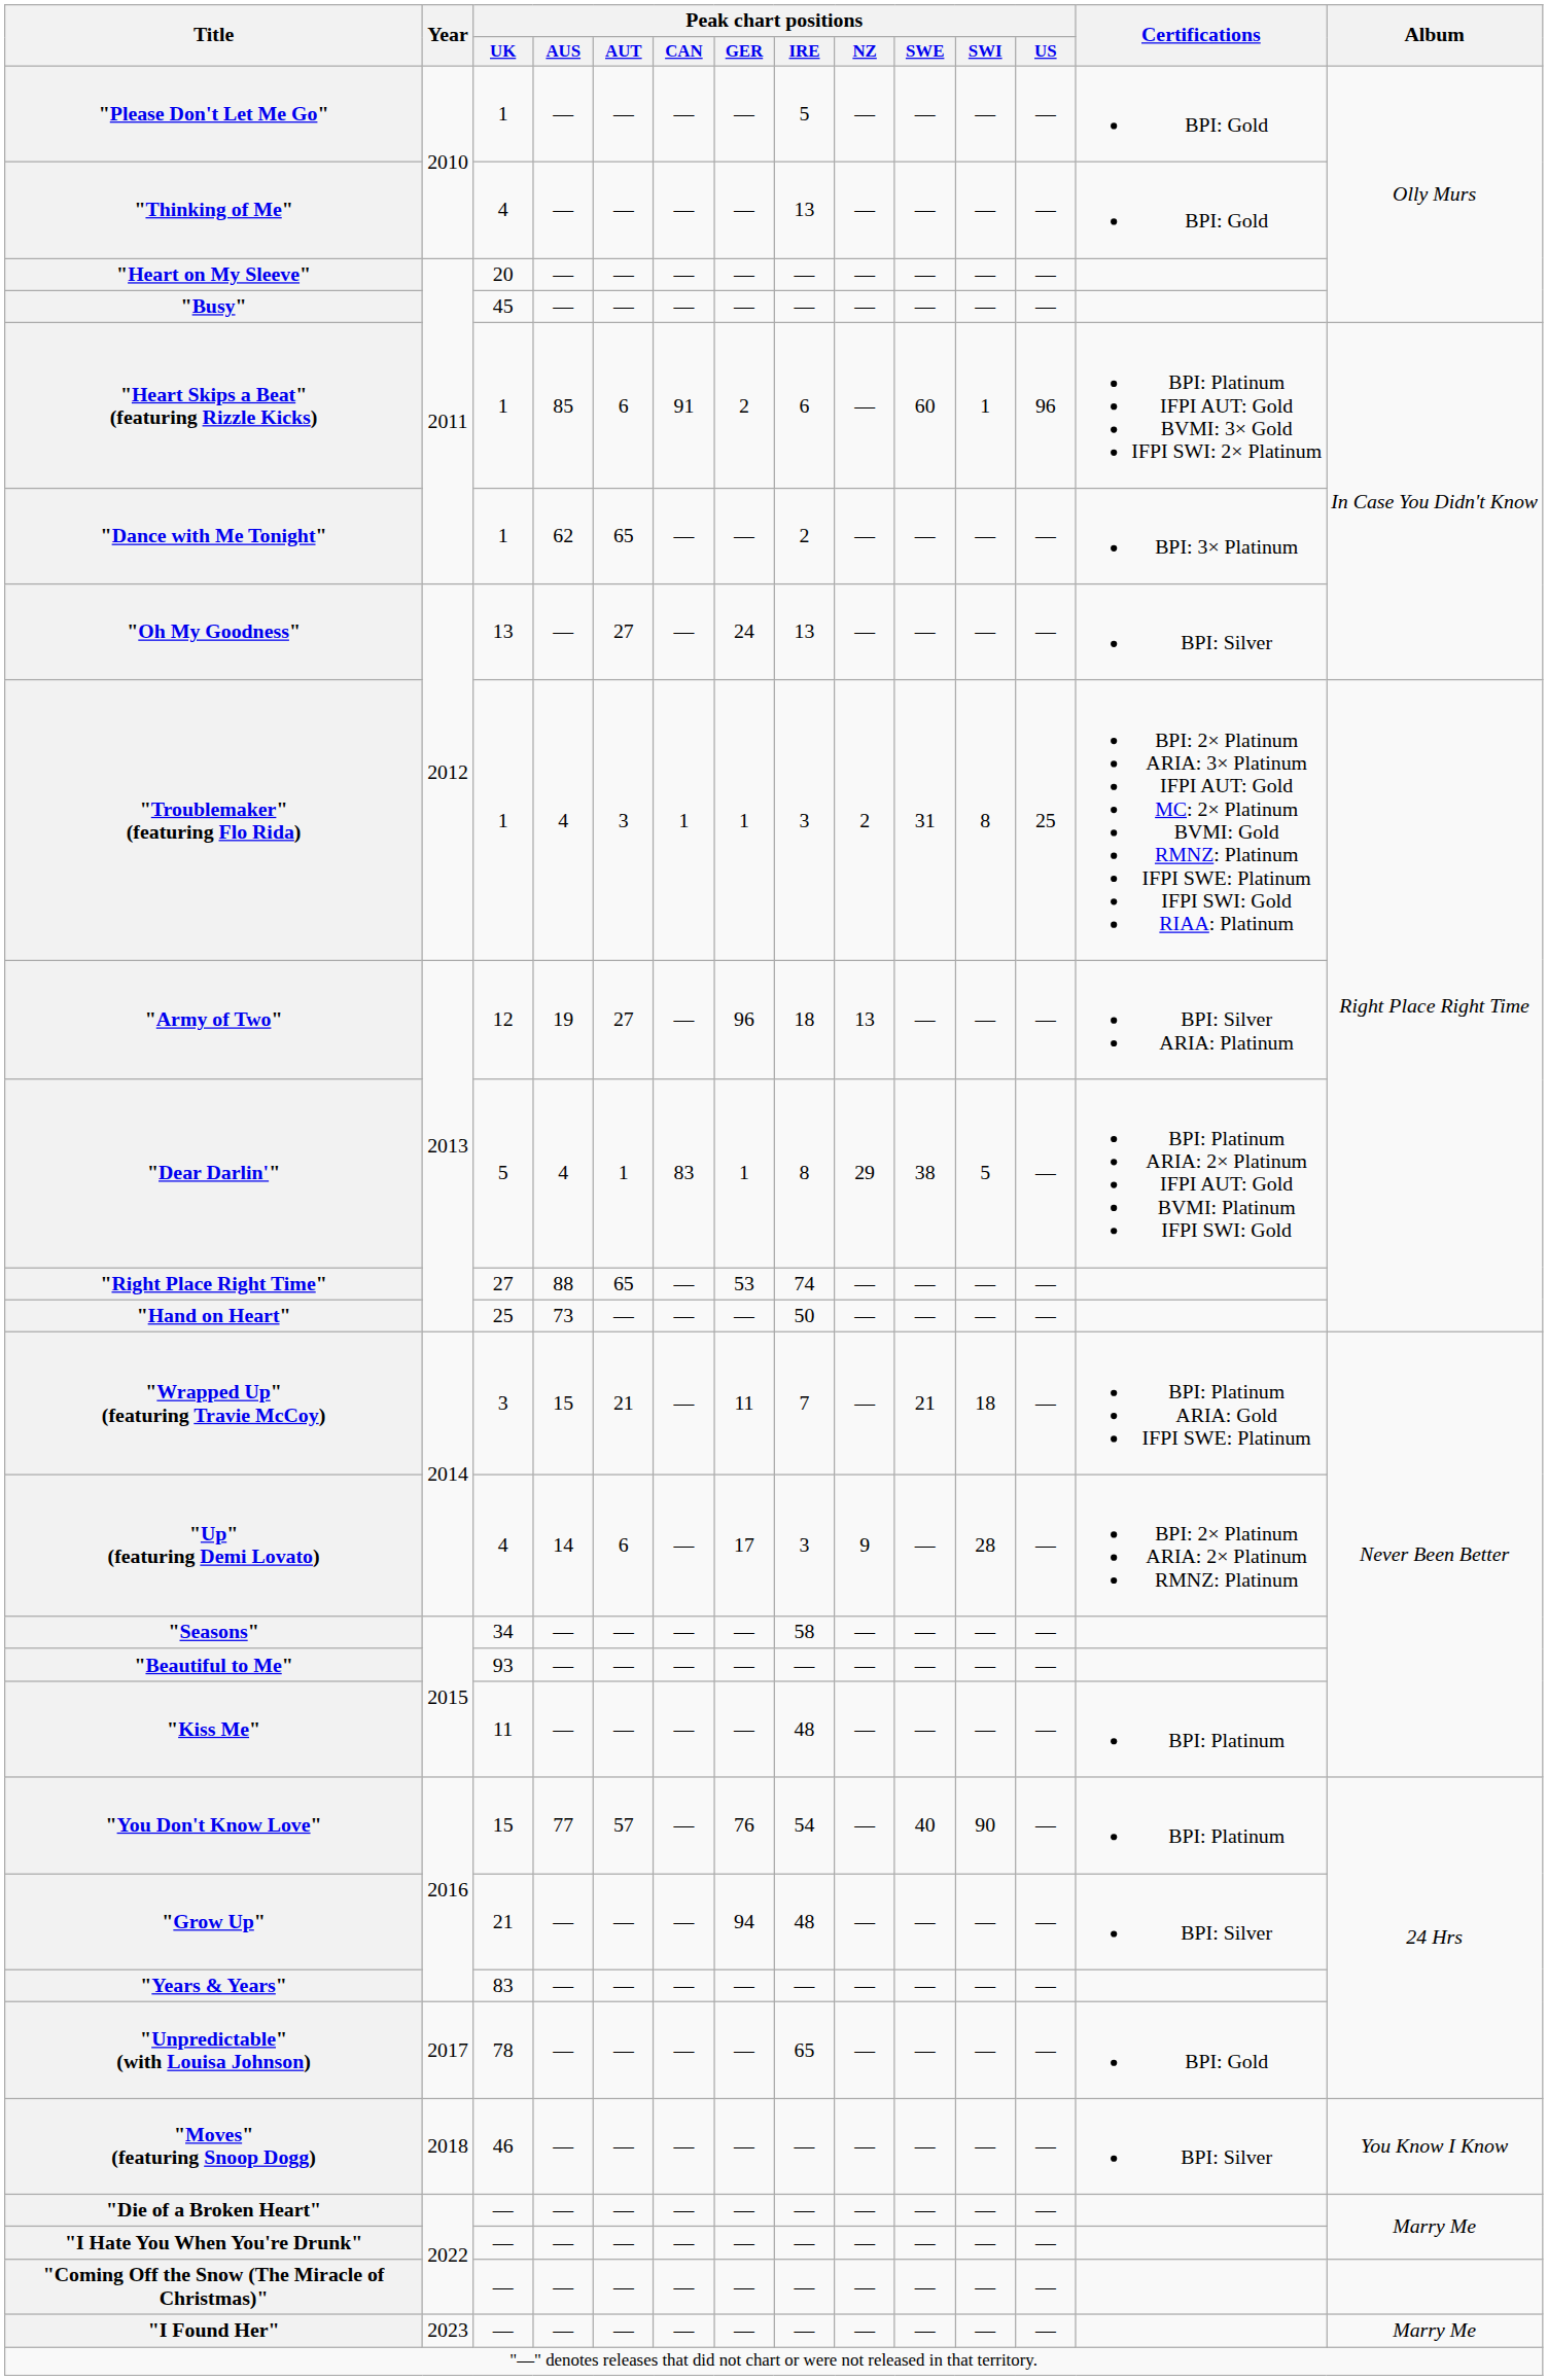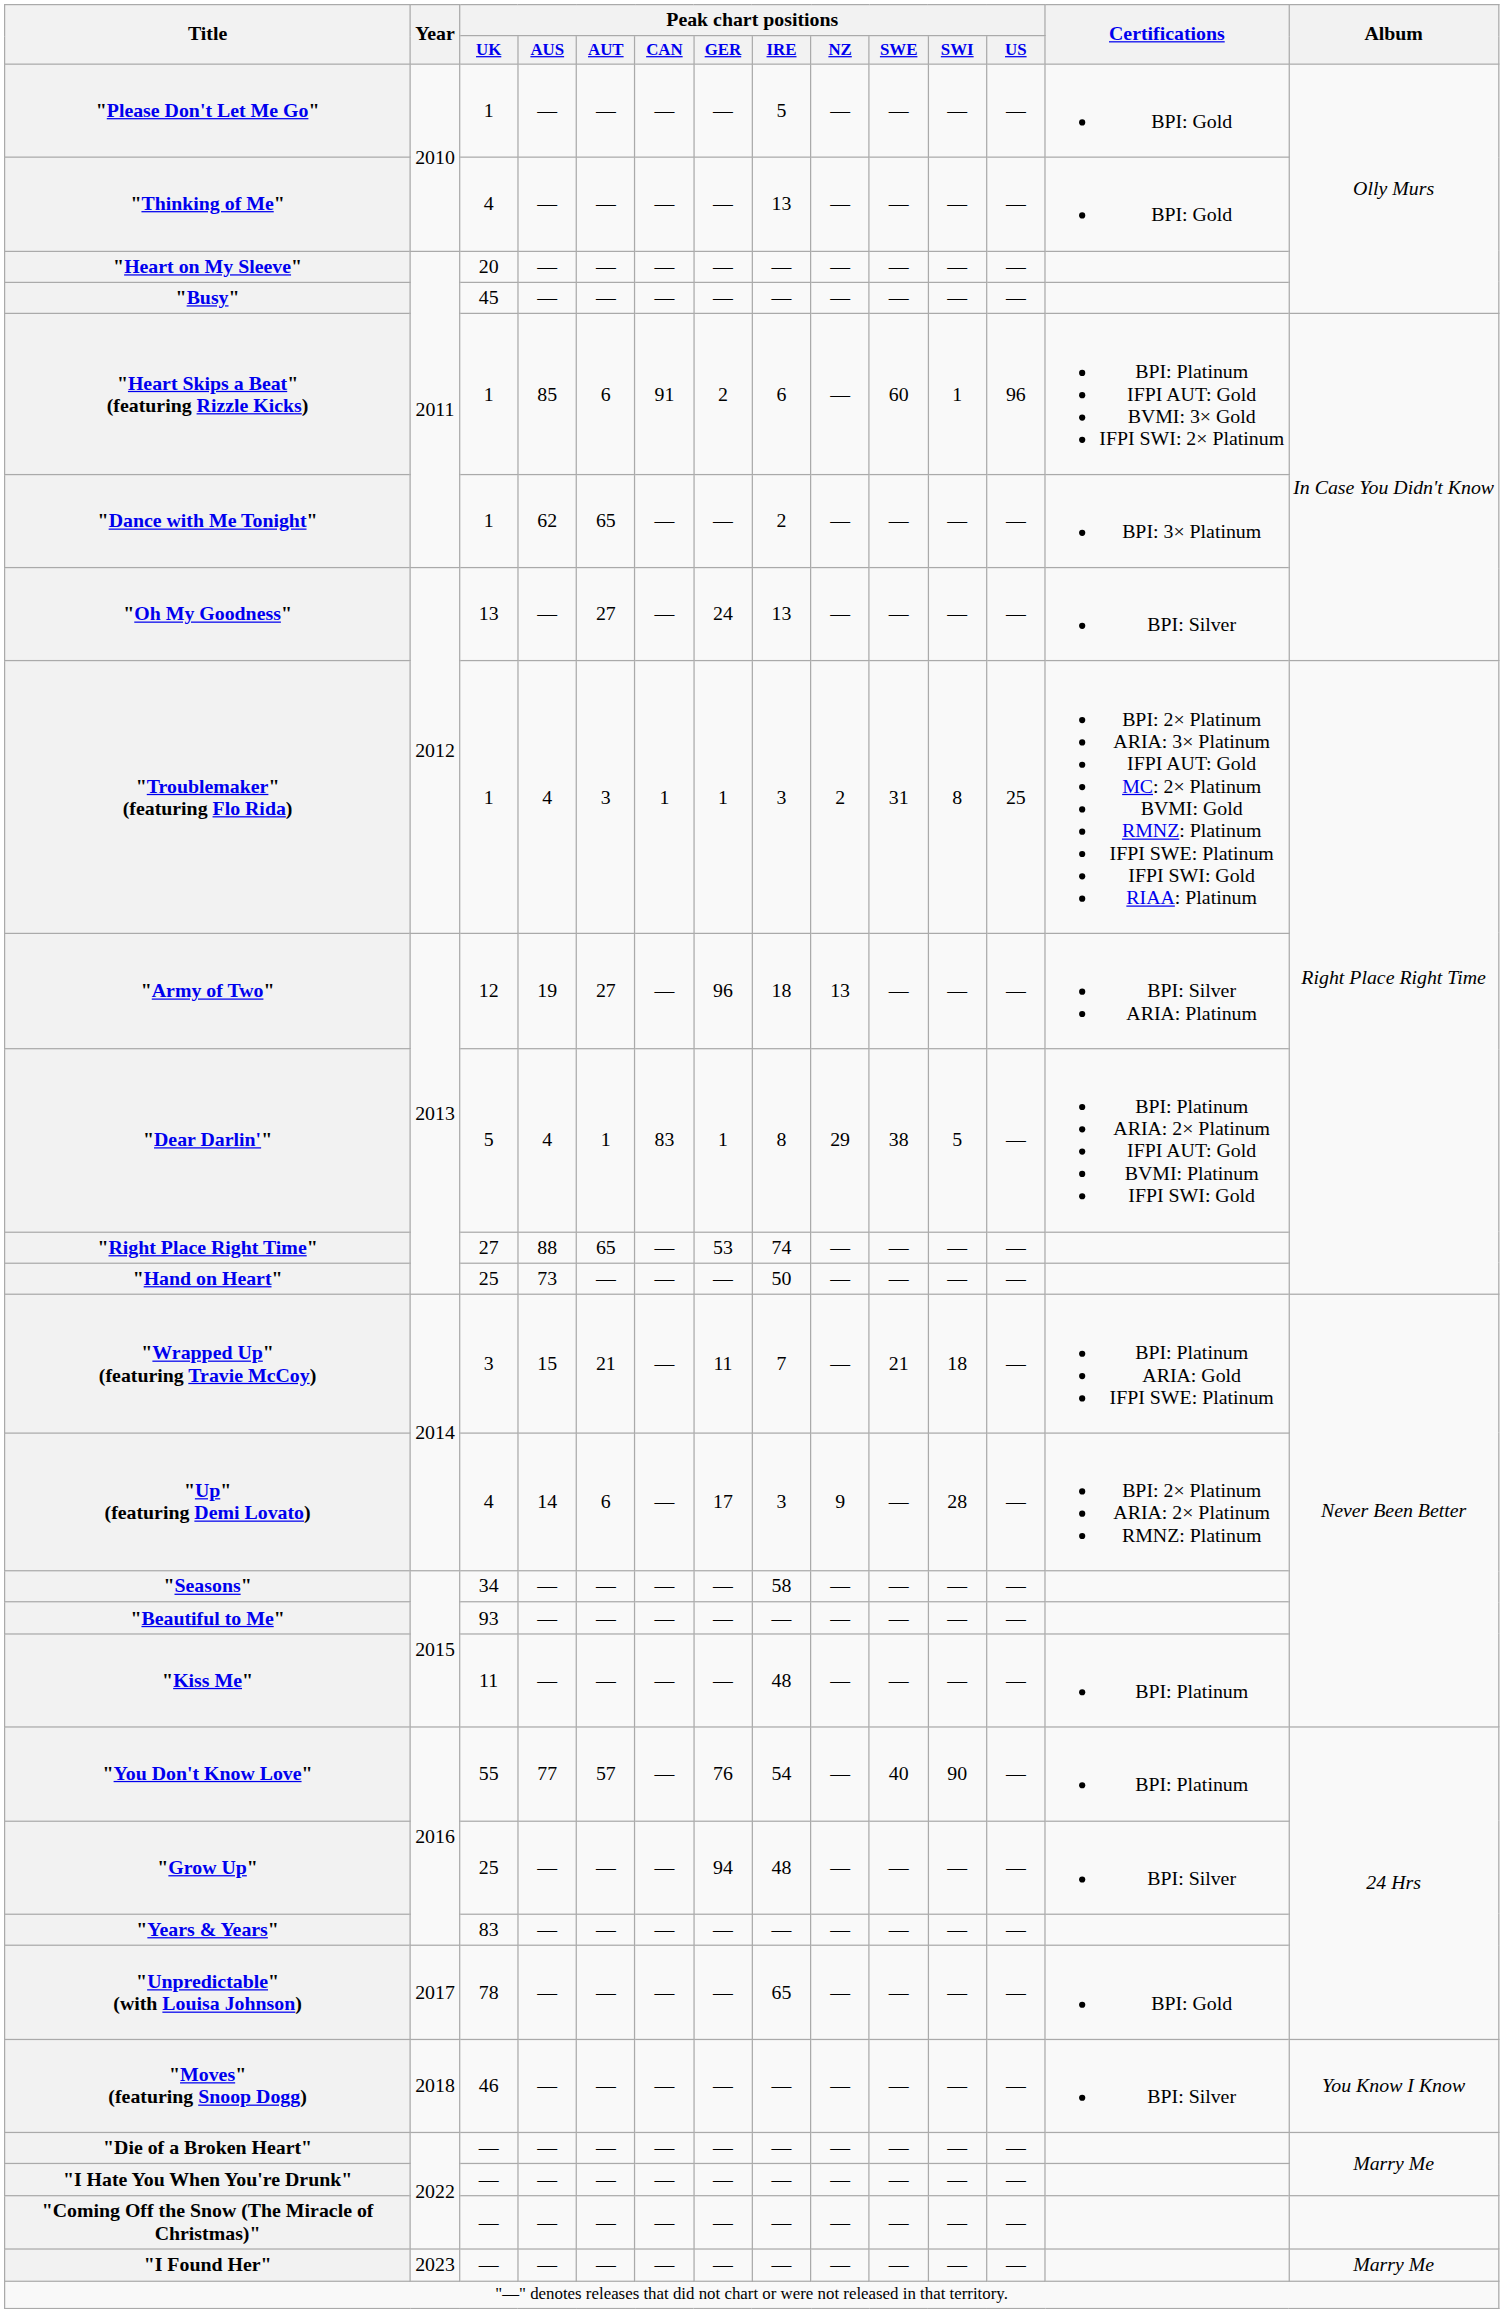 <table class="wikitable plainrowheaders" style="text-align:center;" border="1">
 <tr>
 <th scope="col" rowspan="2" style="width:20em;">Title</th>
 <th scope="col" rowspan="2" style="width:1em;">Year</th>
 <th scope="col" colspan="10">Peak chart positions</th>
 <th scope="col" rowspan="2"><a href='#'>Certifications</a></th>
 <th scope="col" rowspan="2">Album</th>
 </tr>
 <tr>
 <th scope="col" style="width:3em;font-size:85%;"><a href='#'>UK</a><br></th>
 <th scope="col" style="width:3em;font-size:85%;"><a href='#'>AUS</a><br></th>
 <th scope="col" style="width:3em;font-size:85%;"><a href='#'>AUT</a><br></th>
 <th scope="col" style="width:3em;font-size:85%;"><a href='#'>CAN</a><br></th>
 <th scope="col" style="width:3em;font-size:85%;"><a href='#'>GER</a><br></th>
 <th scope="col" style="width:3em;font-size:85%;"><a href='#'>IRE</a><br></th>
 <th scope="col" style="width:3em;font-size:85%;"><a href='#'>NZ</a><br></th>
 <th scope="col" style="width:3em;font-size:85%;"><a href='#'>SWE</a><br></th>
 <th scope="col" style="width:3em;font-size:85%;"><a href='#'>SWI</a><br></th>
 <th scope="col" style="width:3em;font-size:85%;"><a href='#'>US</a><br></th>
 </tr>
 <tr>
 <th scope="row">"<a href='#'>Please Don't Let Me Go</a>"</th>
 <td rowspan="2">2010</td>
 <td>1</td>
 <td>—</td>
 <td>—</td>
 <td>—</td>
 <td>—</td>
 <td>5</td>
 <td>—</td>
 <td>—</td>
 <td>—</td>
 <td>—</td>
 <td><br><ul><li>BPI: Gold</li></ul></td>
 <td rowspan="4"><em>Olly Murs</em></td>
 </tr>
 <tr>
 <th scope="row">"<a href='#'>Thinking of Me</a>"</th>
 <td>4</td>
 <td>—</td>
 <td>—</td>
 <td>—</td>
 <td>—</td>
 <td>13</td>
 <td>—</td>
 <td>—</td>
 <td>—</td>
 <td>—</td>
 <td><br><ul><li>BPI: Gold</li></ul></td>
 </tr>
 <tr>
 <th scope="row">"<a href='#'>Heart on My Sleeve</a>"</th>
 <td rowspan="4">2011</td>
 <td>20</td>
 <td>—</td>
 <td>—</td>
 <td>—</td>
 <td>—</td>
 <td>—</td>
 <td>—</td>
 <td>—</td>
 <td>—</td>
 <td>—</td>
 <td></td>
 </tr>
 <tr>
 <th scope="row">"<a href='#'>Busy</a>"</th>
 <td>45</td>
 <td>—</td>
 <td>—</td>
 <td>—</td>
 <td>—</td>
 <td>—</td>
 <td>—</td>
 <td>—</td>
 <td>—</td>
 <td>—</td>
 <td></td>
 </tr>
 <tr>
 <th scope="row">"<a href='#'>Heart Skips a Beat</a>"<br><span>(featuring <a href='#'>Rizzle Kicks</a>)</span> </th>
 <td>1</td>
 <td>85</td>
 <td>6</td>
 <td>91</td>
 <td>2</td>
 <td>6</td>
 <td>—</td>
 <td>60</td>
 <td>1</td>
 <td>96</td>
 <td><br><ul><li>BPI: Platinum</li><li>IFPI AUT: Gold</li><li>BVMI: 3× Gold</li><li>IFPI SWI: 2× Platinum</li></ul></td>
 <td rowspan="3"><em>In Case You Didn't Know</em></td>
 </tr>
 <tr>
 <th scope="row">"<a href='#'>Dance with Me Tonight</a>"</th>
 <td>1</td>
 <td>62</td>
 <td>65</td>
 <td>—</td>
 <td>—</td>
 <td>2</td>
 <td>—</td>
 <td>—</td>
 <td>—</td>
 <td>—</td>
 <td><br><ul><li>BPI: 3× Platinum</li></ul></td>
 </tr>
 <tr>
 <th scope="row">"<a href='#'>Oh My Goodness</a>"</th>
 <td rowspan="2">2012</td>
 <td>13</td>
 <td>—</td>
 <td>27</td>
 <td>—</td>
 <td>24</td>
 <td>13</td>
 <td>—</td>
 <td>—</td>
 <td>—</td>
 <td>—</td>
 <td><br><ul><li>BPI: Silver</li></ul></td>
 </tr>
 <tr>
 <th scope="row">"<a href='#'>Troublemaker</a>"<br><span>(featuring <a href='#'>Flo Rida</a>)</span></th>
 <td>1</td>
 <td>4</td>
 <td>3</td>
 <td>1</td>
 <td>1</td>
 <td>3</td>
 <td>2</td>
 <td>31</td>
 <td>8</td>
 <td>25</td>
 <td><br><ul><li>BPI: 2× Platinum</li><li>ARIA: 3× Platinum</li><li>IFPI AUT: Gold</li><li><a href='#'>MC</a>: 2× Platinum</li><li>BVMI: Gold</li><li><a href='#'>RMNZ</a>: Platinum</li><li>IFPI SWE: Platinum</li><li>IFPI SWI: Gold</li><li><a href='#'>RIAA</a>: Platinum</li></ul></td>
 <td rowspan="5"><em>Right Place Right Time</em></td>
 </tr>
 <tr>
 <th scope="row">"<a href='#'>Army of Two</a>"</th>
 <td rowspan="4">2013</td>
 <td>12</td>
 <td>19</td>
 <td>27</td>
 <td>—</td>
 <td>96</td>
 <td>18</td>
 <td>13</td>
 <td>—</td>
 <td>—</td>
 <td>—</td>
 <td><br><ul><li>BPI: Silver</li><li>ARIA: Platinum</li></ul></td>
 </tr>
 <tr>
 <th scope="row">"<a href='#'>Dear Darlin'</a>"</th>
 <td>5</td>
 <td>4</td>
 <td>1</td>
 <td>83</td>
 <td>1</td>
 <td>8</td>
 <td>29</td>
 <td>38</td>
 <td>5</td>
 <td>—</td>
 <td><br><ul><li>BPI: Platinum</li><li>ARIA: 2× Platinum</li><li>IFPI AUT: Gold</li><li>BVMI: Platinum</li><li>IFPI SWI: Gold</li></ul></td>
 </tr>
 <tr>
 <th scope="row">"<a href='#'>Right Place Right Time</a>"</th>
 <td>27</td>
 <td>88</td>
 <td>65</td>
 <td>—</td>
 <td>53</td>
 <td>74</td>
 <td>—</td>
 <td>—</td>
 <td>—</td>
 <td>—</td>
 <td></td>
 </tr>
 <tr>
 <th scope="row">"<a href='#'>Hand on Heart</a>"</th>
 <td>25</td>
 <td>73</td>
 <td>—</td>
 <td>—</td>
 <td>—</td>
 <td>50</td>
 <td>—</td>
 <td>—</td>
 <td>—</td>
 <td>—</td>
 <td></td>
 </tr>
 <tr>
 <th scope="row">"<a href='#'>Wrapped Up</a>"<br><span>(featuring <a href='#'>Travie McCoy</a>)</span></th>
 <td rowspan="2">2014</td>
 <td>3</td>
 <td>15</td>
 <td>21</td>
 <td>—</td>
 <td>11</td>
 <td>7</td>
 <td>—</td>
 <td>21</td>
 <td>18</td>
 <td>—</td>
 <td><br><ul><li>BPI: Platinum</li><li>ARIA: Gold</li><li>IFPI SWE: Platinum</li></ul></td>
 <td rowspan="5"><em>Never Been Better</em></td>
 </tr>
 <tr>
 <th scope="row">"<a href='#'>Up</a>"<br><span>(featuring <a href='#'>Demi Lovato</a>)</span></th>
 <td>4</td>
 <td>14</td>
 <td>6</td>
 <td>—</td>
 <td>17</td>
 <td>3</td>
 <td>9</td>
 <td>—</td>
 <td>28</td>
 <td>—</td>
 <td><br><ul><li>BPI: 2× Platinum</li><li>ARIA: 2× Platinum</li><li>RMNZ: Platinum</li></ul></td>
 </tr>
 <tr>
 <th scope="row">"<a href='#'>Seasons</a>"</th>
 <td rowspan="3">2015</td>
 <td>34</td>
 <td>—</td>
 <td>—</td>
 <td>—</td>
 <td>—</td>
 <td>58</td>
 <td>—</td>
 <td>—</td>
 <td>—</td>
 <td>—</td>
 <td></td>
 </tr>
 <tr>
 <th scope="row">"<a href='#'>Beautiful to Me</a>"</th>
 <td>93</td>
 <td>—</td>
 <td>—</td>
 <td>—</td>
 <td>—</td>
 <td>—</td>
 <td>—</td>
 <td>—</td>
 <td>—</td>
 <td>—</td>
 <td></td>
 </tr>
 <tr>
 <th scope="row">"<a href='#'>Kiss Me</a>"</th>
 <td>11</td>
 <td>—</td>
 <td>—</td>
 <td>—</td>
 <td>—</td>
 <td>48</td>
 <td>—</td>
 <td>—</td>
 <td>—</td>
 <td>—</td>
 <td><br><ul><li>BPI: Platinum</li></ul></td>
 </tr>
 <tr>
 <th scope="row">"<a href='#'>You Don't Know Love</a>"</th>
 <td rowspan="3">2016</td>
-<td>15</td>
+<td>55</td>
 <td>77</td>
 <td>57</td>
 <td>—</td>
 <td>76</td>
 <td>54</td>
 <td>—</td>
 <td>40</td>
 <td>90</td>
 <td>—</td>
 <td><br><ul><li>BPI: Platinum</li></ul></td>
 <td rowspan="4"><em>24 Hrs</em></td>
 </tr>
 <tr>
 <th scope="row">"<a href='#'>Grow Up</a>"</th>
-<td>21</td>
+<td>25</td>
 <td>—</td>
 <td>—</td>
 <td>—</td>
 <td>94</td>
 <td>48</td>
 <td>—</td>
 <td>—</td>
 <td>—</td>
 <td>—</td>
 <td><br><ul><li>BPI: Silver</li></ul></td>
 </tr>
 <tr>
 <th scope="row">"<a href='#'>Years & Years</a>"</th>
 <td>83</td>
 <td>—</td>
 <td>—</td>
 <td>—</td>
 <td>—</td>
 <td>—</td>
 <td>—</td>
 <td>—</td>
 <td>—</td>
 <td>—</td>
 <td></td>
 </tr>
 <tr>
 <th scope="row">"<a href='#'>Unpredictable</a>"<br><span>(with <a href='#'>Louisa Johnson</a>)</span></th>
 <td>2017</td>
 <td>78</td>
 <td>—</td>
 <td>—</td>
 <td>—</td>
 <td>—</td>
 <td>65</td>
 <td>—</td>
 <td>—</td>
 <td>—</td>
 <td>—</td>
 <td><br><ul><li>BPI: Gold</li></ul></td>
 </tr>
 <tr>
 <th scope="row">"<a href='#'>Moves</a>"<br><span>(featuring <a href='#'>Snoop Dogg</a>)</span></th>
 <td>2018</td>
 <td>46</td>
 <td>—</td>
 <td>—</td>
 <td>—</td>
 <td>—</td>
 <td>—</td>
 <td>—</td>
 <td>—</td>
 <td>—</td>
 <td>—</td>
 <td><br><ul><li>BPI: Silver</li></ul></td>
 <td><em>You Know I Know</em></td>
 </tr>
 <tr>
 <th scope="row">"Die of a Broken Heart"</th>
 <td rowspan="3">2022</td>
 <td>—</td>
 <td>—</td>
 <td>—</td>
 <td>—</td>
 <td>—</td>
 <td>—</td>
 <td>—</td>
 <td>—</td>
 <td>—</td>
 <td>—</td>
 <td></td>
 <td rowspan="2"><em>Marry Me</em></td>
 </tr>
 <tr>
 <th scope="row">"I Hate You When You're Drunk"</th>
 <td>—</td>
 <td>—</td>
 <td>—</td>
 <td>—</td>
 <td>—</td>
 <td>—</td>
 <td>—</td>
 <td>—</td>
 <td>—</td>
 <td>—</td>
 <td></td>
 </tr>
 <tr>
 <th scope="row">"Coming Off the Snow (The Miracle of Christmas)"</th>
 <td>—</td>
 <td>—</td>
 <td>—</td>
 <td>—</td>
 <td>—</td>
 <td>—</td>
 <td>—</td>
 <td>—</td>
 <td>—</td>
 <td>—</td>
 <td></td>
 <td></td>
 </tr>
 <tr>
 <th scope="row">"I Found Her"</th>
 <td>2023</td>
 <td>—</td>
 <td>—</td>
 <td>—</td>
 <td>—</td>
 <td>—</td>
 <td>—</td>
 <td>—</td>
 <td>—</td>
 <td>—</td>
 <td>—</td>
 <td></td>
 <td><em>Marry Me</em></td>
 </tr>
 <tr>
 <td colspan="14" style="font-size:85%">"—" denotes releases that did not chart or were not released in that territory.</td>
 </tr>
 </table>
